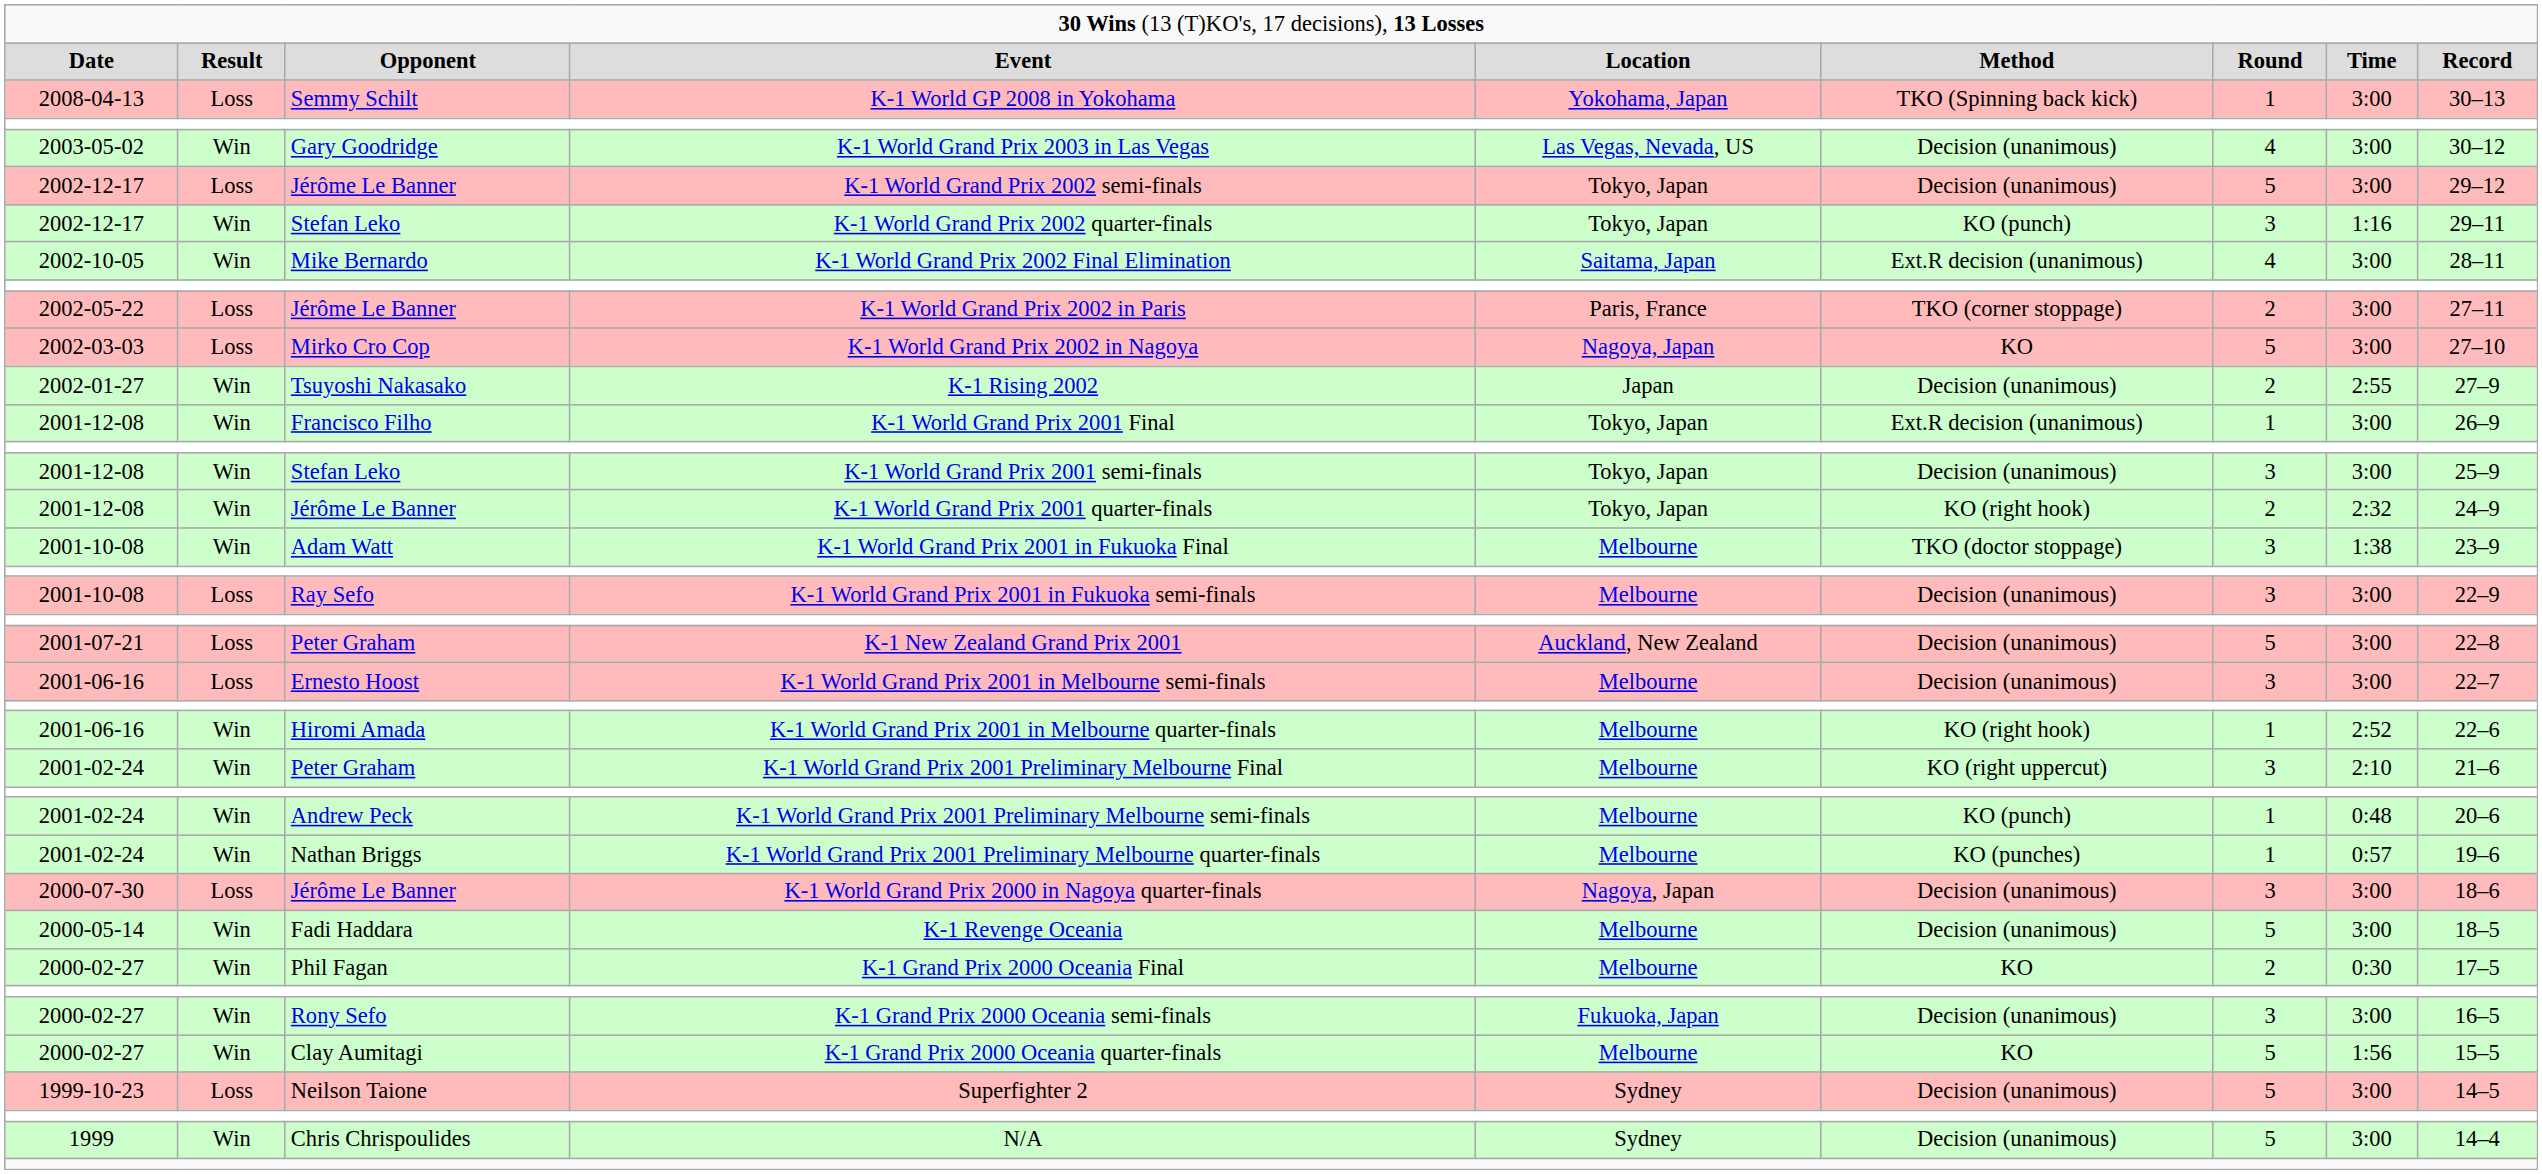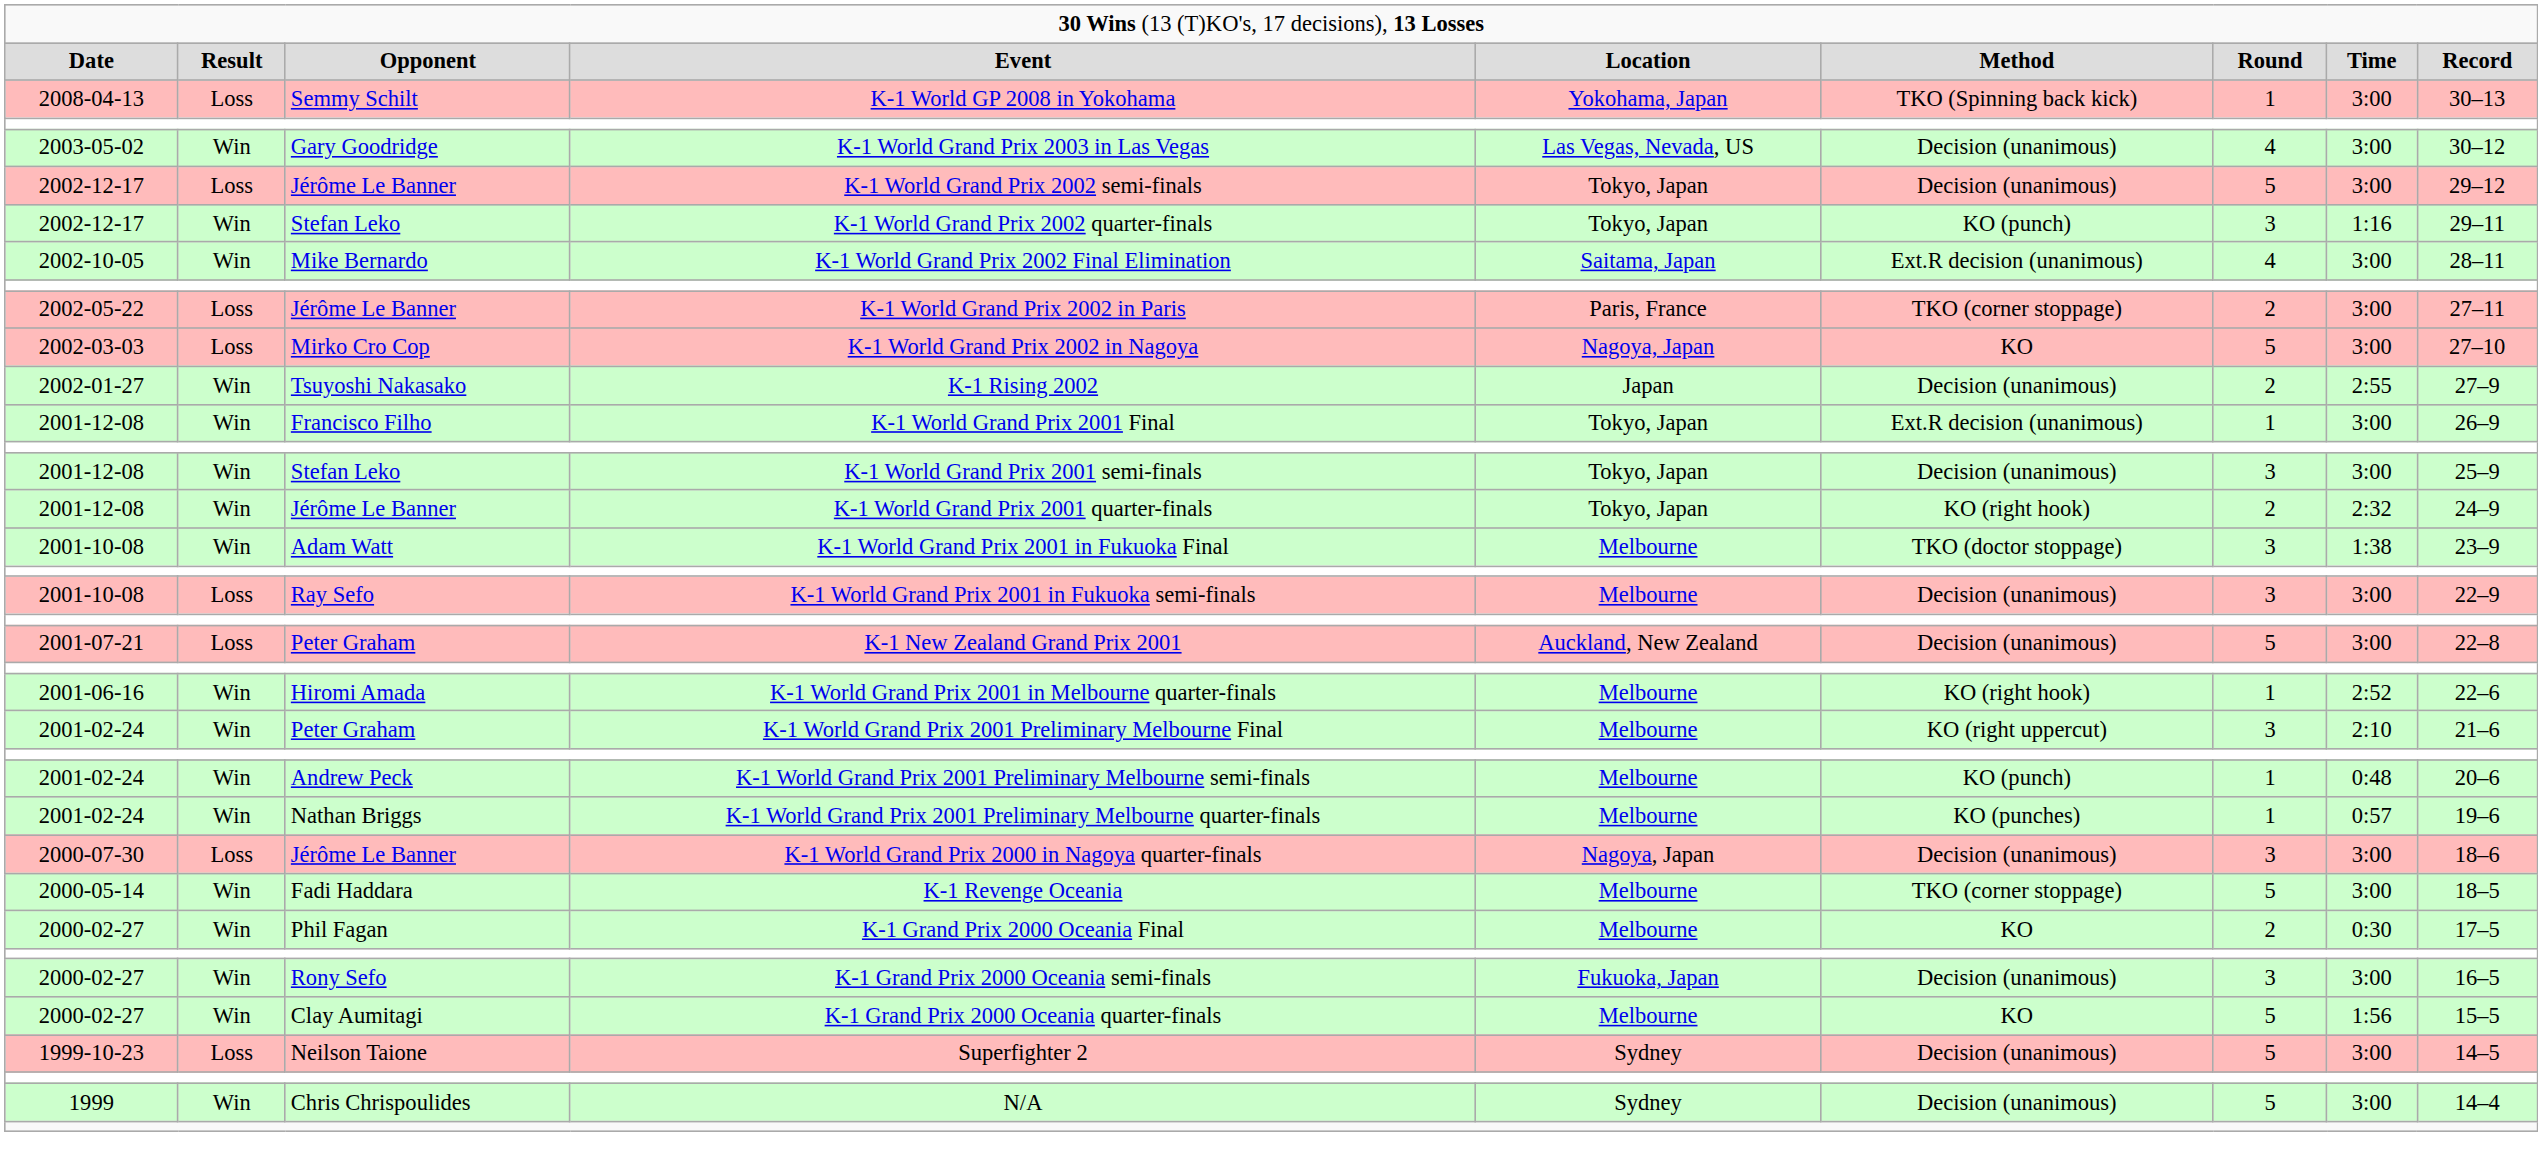 <table class="wikitable" style="width:100%; clear:both; margin:1.5em auto; text-align:center; font-size:88%;">
 <tr>
 <td colspan=9><strong>30 Wins</strong> (13 (T)KO's, 17 decisions), <strong>13 Losses</strong></td>
 </tr>
 <tr style="text-align:center; background:#ddd;">
 <td><strong>Date</strong></td>
 <td><strong>Result</strong></td>
 <td><strong>Opponent</strong></td>
 <td><strong>Event</strong></td>
 <td><strong>Location</strong></td>
 <td><strong>Method</strong></td>
 <td><strong>Round</strong></td>
 <td><strong>Time</strong></td>
 <td><strong>Record</strong></td>
 </tr>
 <tr style="text-align:center; background:#fbb;">
 <td>2008-04-13</td>
 <td>Loss</td>
 <td align=left> <a href='#'>Semmy Schilt</a></td>
 <td><a href='#'>K-1 World GP 2008 in Yokohama</a></td>
 <td><a href='#'>Yokohama, Japan</a></td>
 <td>TKO (Spinning back kick)</td>
 <td>1</td>
 <td>3:00</td>
 <td>30–13</td>
 </tr>
 <tr>
 <th style=background:white colspan=9></th>
 </tr>
 <tr style="text-align:center; background:#cfc;">
 <td>2003-05-02</td>
 <td>Win</td>
 <td align=left> <a href='#'>Gary Goodridge</a></td>
 <td><a href='#'>K-1 World Grand Prix 2003 in Las Vegas</a></td>
 <td><a href='#'>Las Vegas, Nevada</a>, US</td>
 <td>Decision (unanimous)</td>
 <td>4</td>
 <td>3:00</td>
 <td>30–12</td>
 </tr>
 <tr style="text-align:center; background:#fbb;">
 <td>2002-12-17</td>
 <td>Loss</td>
 <td align=left> <a href='#'>Jérôme Le Banner</a></td>
 <td><a href='#'>K-1 World Grand Prix 2002</a> semi-finals</td>
 <td>Tokyo, Japan</td>
 <td>Decision (unanimous)</td>
 <td>5</td>
 <td>3:00</td>
 <td>29–12</td>
 </tr>
 <tr style="text-align:center; background:#cfc;">
 <td>2002-12-17</td>
 <td>Win</td>
 <td align=left> <a href='#'>Stefan Leko</a></td>
 <td><a href='#'>K-1 World Grand Prix 2002</a> quarter-finals</td>
 <td>Tokyo, Japan</td>
 <td>KO (punch)</td>
 <td>3</td>
 <td>1:16</td>
 <td>29–11</td>
 </tr>
 <tr style="text-align:center; background:#cfc;">
 <td>2002-10-05</td>
 <td>Win</td>
 <td align=left> <a href='#'>Mike Bernardo</a></td>
 <td><a href='#'>K-1 World Grand Prix 2002 Final Elimination</a></td>
 <td><a href='#'>Saitama, Japan</a></td>
 <td>Ext.R decision (unanimous)</td>
 <td>4</td>
 <td>3:00</td>
 <td>28–11</td>
 </tr>
 <tr>
 <th style=background:white colspan=9></th>
 </tr>
 <tr style="text-align:center; background:#fbb;">
 <td>2002-05-22</td>
 <td>Loss</td>
 <td align=left> <a href='#'>Jérôme Le Banner</a></td>
 <td><a href='#'>K-1 World Grand Prix 2002 in Paris</a></td>
 <td>Paris, France</td>
 <td>TKO (corner stoppage)</td>
 <td>2</td>
 <td>3:00</td>
 <td>27–11</td>
 </tr>
 <tr style="text-align:center; background:#fbb;">
 <td>2002-03-03</td>
 <td>Loss</td>
 <td align=left> <a href='#'>Mirko Cro Cop</a></td>
 <td><a href='#'>K-1 World Grand Prix 2002 in Nagoya</a></td>
 <td><a href='#'>Nagoya, Japan</a></td>
 <td>KO</td>
 <td>5</td>
 <td>3:00</td>
 <td>27–10</td>
 </tr>
 <tr style="text-align:center; background:#cfc;">
 <td>2002-01-27</td>
 <td>Win</td>
 <td align=left> <a href='#'>Tsuyoshi Nakasako</a></td>
 <td><a href='#'>K-1 Rising 2002</a></td>
 <td>Japan</td>
 <td>Decision (unanimous)</td>
 <td>2</td>
 <td>2:55</td>
 <td>27–9</td>
 </tr>
 <tr style="text-align:center; background:#cfc;">
 <td>2001-12-08</td>
 <td>Win</td>
 <td align=left> <a href='#'>Francisco Filho</a></td>
 <td><a href='#'>K-1 World Grand Prix 2001</a> Final</td>
 <td>Tokyo, Japan</td>
 <td>Ext.R decision (unanimous)</td>
 <td>1</td>
 <td>3:00</td>
 <td>26–9</td>
 </tr>
 <tr>
 <th style=background:white colspan=9></th>
 </tr>
 <tr style="text-align:center; background:#cfc;">
 <td>2001-12-08</td>
 <td>Win</td>
 <td align=left> <a href='#'>Stefan Leko</a></td>
 <td><a href='#'>K-1 World Grand Prix 2001</a> semi-finals</td>
 <td>Tokyo, Japan</td>
 <td>Decision (unanimous)</td>
 <td>3</td>
 <td>3:00</td>
 <td>25–9</td>
 </tr>
 <tr style="text-align:center; background:#cfc;">
 <td>2001-12-08</td>
 <td>Win</td>
 <td align=left> <a href='#'>Jérôme Le Banner</a></td>
 <td><a href='#'>K-1 World Grand Prix 2001</a> quarter-finals</td>
 <td>Tokyo, Japan</td>
 <td>KO (right hook)</td>
 <td>2</td>
 <td>2:32</td>
 <td>24–9</td>
 </tr>
 <tr style="text-align:center; background:#cfc;">
 <td>2001-10-08</td>
 <td>Win</td>
 <td align=left> <a href='#'>Adam Watt</a></td>
 <td><a href='#'>K-1 World Grand Prix 2001 in Fukuoka</a> Final</td>
 <td><a href='#'>Melbourne</a></td>
 <td>TKO (doctor stoppage)</td>
 <td>3</td>
 <td>1:38</td>
 <td>23–9</td>
 </tr>
 <tr>
 <th style=background:white colspan=9></th>
 </tr>
 <tr style="text-align:center; background:#fbb;">
 <td>2001-10-08</td>
 <td>Loss</td>
 <td align=left> <a href='#'>Ray Sefo</a></td>
 <td><a href='#'>K-1 World Grand Prix 2001 in Fukuoka</a> semi-finals</td>
 <td><a href='#'>Melbourne</a></td>
 <td>Decision (unanimous)</td>
 <td>3</td>
 <td>3:00</td>
 <td>22–9</td>
 </tr>
 <tr>
 <th style=background:white colspan=9></th>
 </tr>
 <tr style="text-align:center; background:#fbb;">
 <td>2001-07-21</td>
 <td>Loss</td>
 <td align=left> <a href='#'>Peter Graham</a></td>
 <td><a href='#'>K-1 New Zealand Grand Prix 2001</a></td>
 <td><a href='#'>Auckland</a>, New Zealand</td>
 <td>Decision (unanimous)</td>
 <td>5</td>
 <td>3:00</td>
 <td>22–8</td>
 </tr>
-<tr style="text-align:center; background:#fbb;">
-<td>2001-06-16</td>
-<td>Loss</td>
-<td align=left> <a href='#'>Ernesto Hoost</a></td>
-<td><a href='#'>K-1 World Grand Prix 2001 in Melbourne</a> semi-finals</td>
-<td><a href='#'>Melbourne</a></td>
-<td>Decision (unanimous)</td>
-<td>3</td>
-<td>3:00</td>
-<td>22–7</td>
-</tr>
 <tr>
 <th style=background:white colspan=9></th>
 </tr>
 <tr style="text-align:center; background:#cfc;">
 <td>2001-06-16</td>
 <td>Win</td>
 <td align=left> <a href='#'>Hiromi Amada</a></td>
 <td><a href='#'>K-1 World Grand Prix 2001 in Melbourne</a> quarter-finals</td>
 <td><a href='#'>Melbourne</a></td>
 <td>KO (right hook)</td>
 <td>1</td>
 <td>2:52</td>
 <td>22–6</td>
 </tr>
 <tr style="text-align:center; background:#cfc;">
 <td>2001-02-24</td>
 <td>Win</td>
 <td align=left> <a href='#'>Peter Graham</a></td>
 <td><a href='#'>K-1 World Grand Prix 2001 Preliminary Melbourne</a> Final</td>
 <td><a href='#'>Melbourne</a></td>
 <td>KO (right uppercut)</td>
 <td>3</td>
 <td>2:10</td>
 <td>21–6</td>
 </tr>
 <tr>
 <th style=background:white colspan=9></th>
 </tr>
 <tr style="text-align:center; background:#cfc;">
 <td>2001-02-24</td>
 <td>Win</td>
 <td align=left> <a href='#'>Andrew Peck</a></td>
 <td><a href='#'>K-1 World Grand Prix 2001 Preliminary Melbourne</a> semi-finals</td>
 <td><a href='#'>Melbourne</a></td>
 <td>KO (punch)</td>
 <td>1</td>
 <td>0:48</td>
 <td>20–6</td>
 </tr>
 <tr style="text-align:center; background:#cfc;">
 <td>2001-02-24</td>
 <td>Win</td>
 <td align=left> Nathan Briggs</td>
 <td><a href='#'>K-1 World Grand Prix 2001 Preliminary Melbourne</a> quarter-finals</td>
 <td><a href='#'>Melbourne</a></td>
 <td>KO (punches)</td>
 <td>1</td>
 <td>0:57</td>
 <td>19–6</td>
 </tr>
 <tr style="text-align:center; background:#fbb;">
 <td>2000-07-30</td>
 <td>Loss</td>
 <td align=left> <a href='#'>Jérôme Le Banner</a></td>
 <td><a href='#'>K-1 World Grand Prix 2000 in Nagoya</a> quarter-finals</td>
 <td><a href='#'>Nagoya</a>, Japan</td>
 <td>Decision (unanimous)</td>
 <td>3</td>
 <td>3:00</td>
 <td>18–6</td>
 </tr>
 <tr style="text-align:center; background:#cfc;">
 <td>2000-05-14</td>
 <td>Win</td>
 <td align=left> Fadi Haddara</td>
 <td><a href='#'>K-1 Revenge Oceania</a></td>
 <td><a href='#'>Melbourne</a></td>
-<td>Decision (unanimous)</td>
+<td>TKO (corner stoppage)</td>
 <td>5</td>
 <td>3:00</td>
 <td>18–5</td>
 </tr>
 <tr style="text-align:center; background:#cfc;">
 <td>2000-02-27</td>
 <td>Win</td>
 <td align=left> Phil Fagan</td>
 <td><a href='#'>K-1 Grand Prix 2000 Oceania</a> Final</td>
 <td><a href='#'>Melbourne</a></td>
 <td>KO</td>
 <td>2</td>
 <td>0:30</td>
 <td>17–5</td>
 </tr>
 <tr>
 <th style=background:white colspan=9></th>
 </tr>
 <tr style="text-align:center; background:#cfc;">
 <td>2000-02-27</td>
 <td>Win</td>
 <td align=left> <a href='#'>Rony Sefo</a></td>
 <td><a href='#'>K-1 Grand Prix 2000 Oceania</a> semi-finals</td>
 <td><a href='#'>Fukuoka, Japan</a></td>
 <td>Decision (unanimous)</td>
 <td>3</td>
 <td>3:00</td>
 <td>16–5</td>
 </tr>
 <tr style="text-align:center; background:#cfc;">
 <td>2000-02-27</td>
 <td>Win</td>
 <td align=left> Clay Aumitagi</td>
 <td><a href='#'>K-1 Grand Prix 2000 Oceania</a> quarter-finals</td>
 <td><a href='#'>Melbourne</a></td>
 <td>KO</td>
 <td>5</td>
 <td>1:56</td>
 <td>15–5</td>
 </tr>
 <tr style="text-align:center; background:#fbb;">
 <td>1999-10-23</td>
 <td>Loss</td>
 <td align=left> Neilson Taione</td>
 <td>Superfighter 2</td>
 <td>Sydney</td>
 <td>Decision (unanimous)</td>
 <td>5</td>
 <td>3:00</td>
 <td>14–5</td>
 </tr>
 <tr>
 <th style=background:white colspan=9></th>
 </tr>
 <tr style="text-align:center; background:#cfc;">
 <td>1999</td>
 <td>Win</td>
 <td align=left> Chris Chrispoulides</td>
 <td>N/A</td>
 <td>Sydney</td>
 <td>Decision (unanimous)</td>
 <td>5</td>
 <td>3:00</td>
 <td>14–4</td>
 </tr>
 <tr>
 <td colspan=9></td>
 </tr>
 </table>
